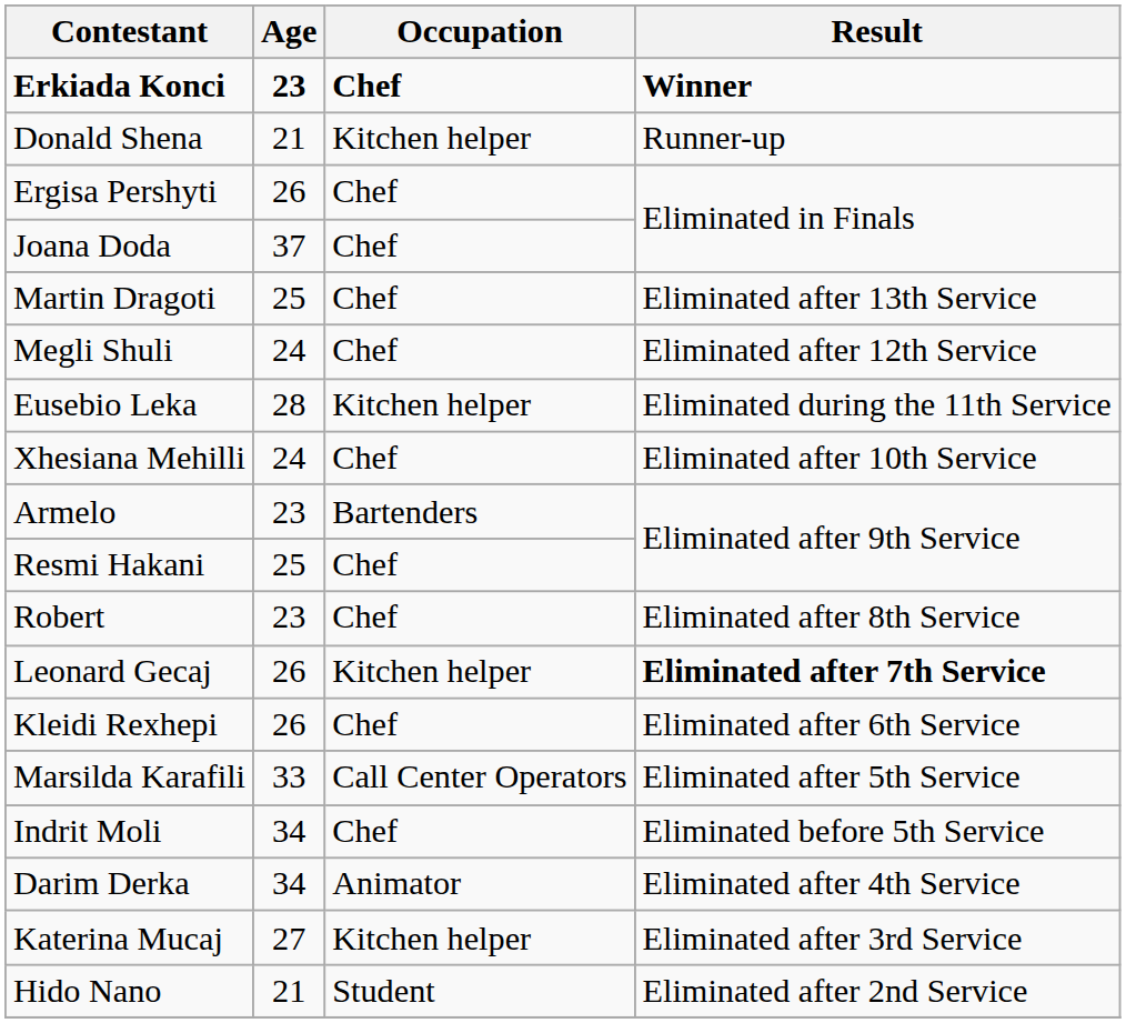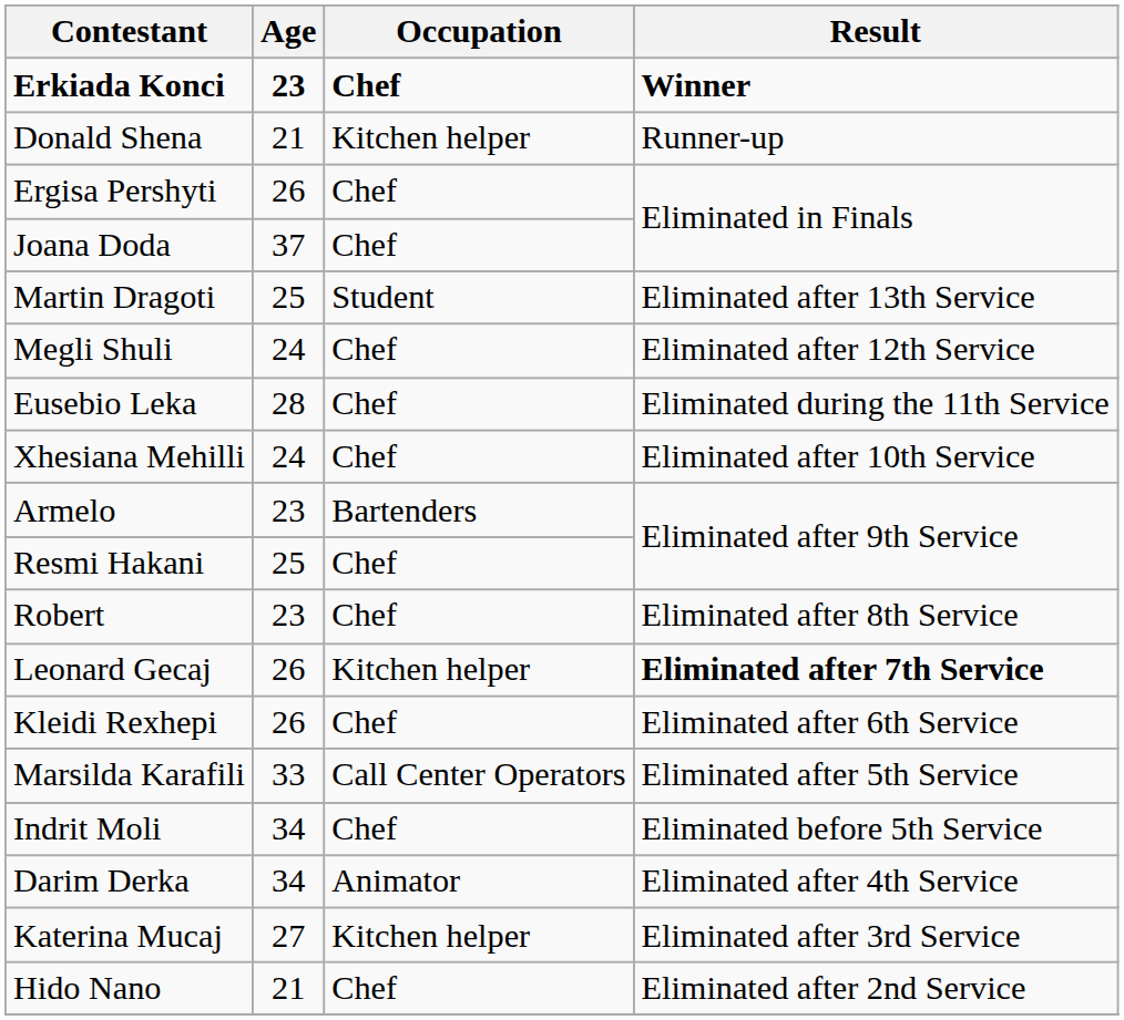 <table class="wikitable sortable plainrowheaders" "style=text-align:center">
 <tr>
 <th scope="col">Contestant</th>
 <th scope="col">Age</th>
 <th scope="col">Occupation</th>
 <th scope="col">Result</th>
 </tr>
 <tr>
 <td scope="row"><strong>Erkiada Konci</strong></td>
 <td style="text-align:center;"><strong>23</strong></td>
 <td><strong>Chef</strong></td>
 <td><strong>Winner</strong></td>
 </tr>
 <tr>
 <td scope="row">Donald Shena</td>
 <td style="text-align:center;">21</td>
 <td>Kitchen helper</td>
 <td>Runner-up</td>
 </tr>
 <tr>
 <td scope="row">Ergisa Pershyti</td>
 <td style="text-align:center;">26</td>
 <td>Chef</td>
 <td rowspan="2">Eliminated in Finals</td>
 </tr>
 <tr>
 <td scope="row">Joana Doda</td>
 <td style="text-align:center;">37</td>
 <td>Chef</td>
 </tr>
 <tr>
 <td scope="row">Martin Dragoti</td>
 <td style="text-align:center;">25</td>
-<td>Chef</td>
+<td>Student</td>
 <td>Eliminated after 13th Service</td>
 </tr>
 <tr>
 <td scope="row">Megli Shuli</td>
 <td style="text-align:center;">24</td>
 <td>Chef</td>
 <td>Eliminated after 12th Service</td>
 </tr>
 <tr>
 <td scope="row">Eusebio Leka</td>
 <td style="text-align:center;">28</td>
-<td>Kitchen helper</td>
+<td>Chef</td>
 <td>Eliminated during the 11th Service</td>
 </tr>
 <tr>
 <td scope="row">Xhesiana Mehilli</td>
 <td style="text-align:center;">24</td>
 <td>Chef</td>
 <td>Eliminated after 10th Service</td>
 </tr>
 <tr>
 <td scope="row">Armelo</td>
 <td style="text-align:center;">23</td>
 <td>Bartenders</td>
 <td rowspan="2">Eliminated after 9th Service</td>
 </tr>
 <tr>
 <td scope="row">Resmi Hakani</td>
 <td style="text-align:center;">25</td>
 <td>Chef</td>
 </tr>
 <tr>
 <td scope="row">Robert</td>
 <td style="text-align:center;">23</td>
 <td>Chef</td>
 <td>Eliminated after 8th Service</td>
 </tr>
 <tr>
 <td scope="row">Leonard Gecaj</td>
 <td style="text-align:center;">26</td>
 <td>Kitchen helper</td>
 <td><strong>Eliminated after 7th Service</strong></td>
 </tr>
 <tr>
 <td scope="row">Kleidi Rexhepi</td>
 <td style="text-align:center;">26</td>
 <td>Chef</td>
 <td>Eliminated after 6th Service</td>
 </tr>
 <tr>
 <td scope="row">Marsilda Karafili</td>
 <td style="text-align:center;">33</td>
 <td>Call Center Operators</td>
 <td>Eliminated after 5th Service</td>
 </tr>
 <tr>
 <td scope="row">Indrit Moli</td>
 <td style="text-align:center;">34</td>
 <td>Chef</td>
 <td>Eliminated before 5th Service</td>
 </tr>
 <tr>
 <td scope="row">Darim Derka</td>
 <td style="text-align:center;">34</td>
 <td>Animator</td>
 <td>Eliminated after 4th Service</td>
 </tr>
 <tr>
 <td scope="row">Katerina Mucaj</td>
 <td style="text-align:center;">27</td>
 <td>Kitchen helper</td>
 <td>Eliminated after 3rd Service</td>
 </tr>
 <tr>
 <td scope="row">Hido Nano</td>
 <td style="text-align:center;">21</td>
-<td>Student</td>
+<td>Chef</td>
 <td>Eliminated after 2nd Service</td>
 </tr>
 <tr>
 </tr>
 </table>
